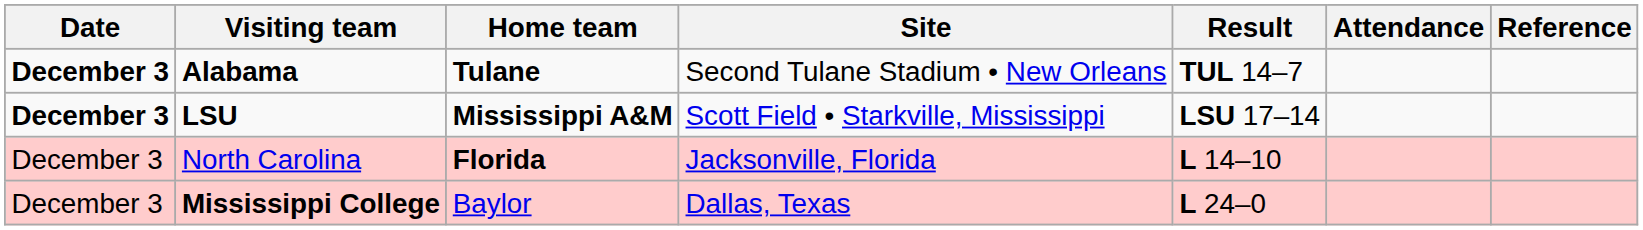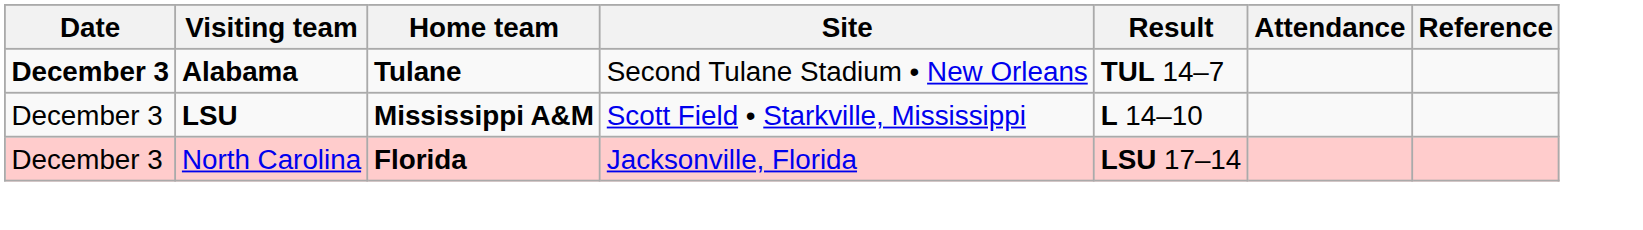 <table class="wikitable" style="font-size:95%;">
 <tr>
 <th>Date</th>
 <th>Visiting team</th>
 <th>Home team</th>
 <th>Site</th>
 <th>Result</th>
 <th>Attendance</th>
 <th class="unsortable">Reference</th>
 </tr>
 <tr bgcolor=>
 <td><strong>December 3</strong></td>
 <td><strong>Alabama</strong></td>
 <td><strong>Tulane</strong></td>
 <td>Second Tulane Stadium • <a href='#'>New Orleans</a></td>
 <td><strong>TUL</strong> 14–7</td>
 <td></td>
 <td></td>
 </tr>
 <tr bgcolor=>
-<td><strong>December 3</strong></td>
+<td>December 3</td>
 <td><strong>LSU</strong></td>
 <td><strong>Mississippi A&M</strong></td>
 <td><a href='#'>Scott Field</a> • <a href='#'>Starkville, Mississippi</a></td>
-<td><strong>LSU</strong> 17–14</td>
+<td><strong>L</strong> 14–10</td>
 <td></td>
 <td></td>
 </tr>
 <tr bgcolor=ffcccc>
 <td>December 3</td>
 <td><a href='#'>North Carolina</a></td>
 <td><strong>Florida</strong></td>
 <td><a href='#'>Jacksonville, Florida</a></td>
-<td><strong>L</strong> 14–10</td>
-<td></td>
-<td></td>
-</tr>
-<tr bgcolor=ffcccc>
-<td>December 3</td>
-<td><strong>Mississippi College</strong></td>
-<td><a href='#'>Baylor</a></td>
-<td><a href='#'>Dallas, Texas</a></td>
-<td><strong>L</strong> 24–0</td>
+<td><strong>LSU</strong> 17–14</td>
 <td></td>
 <td></td>
 </tr>
 </table>
